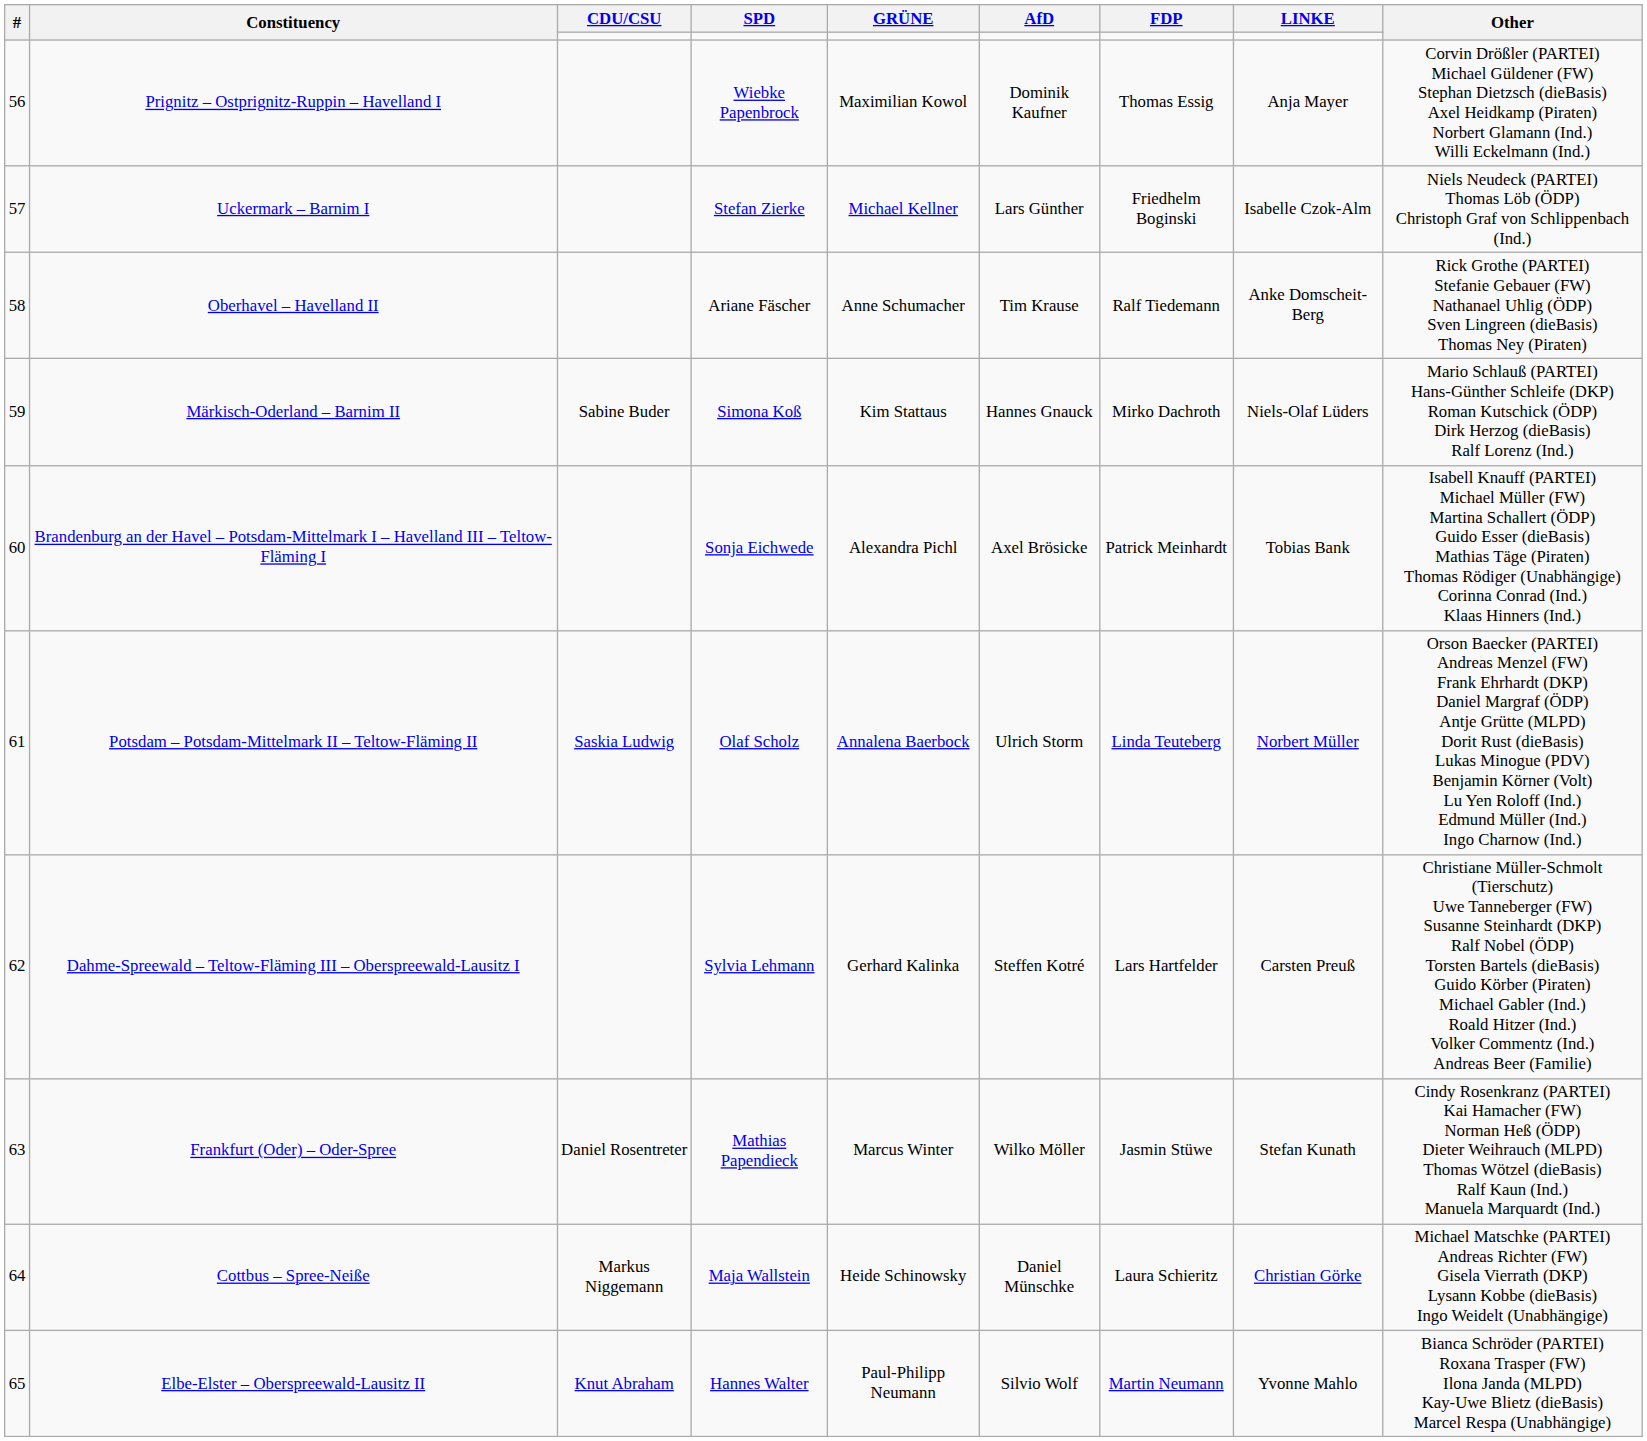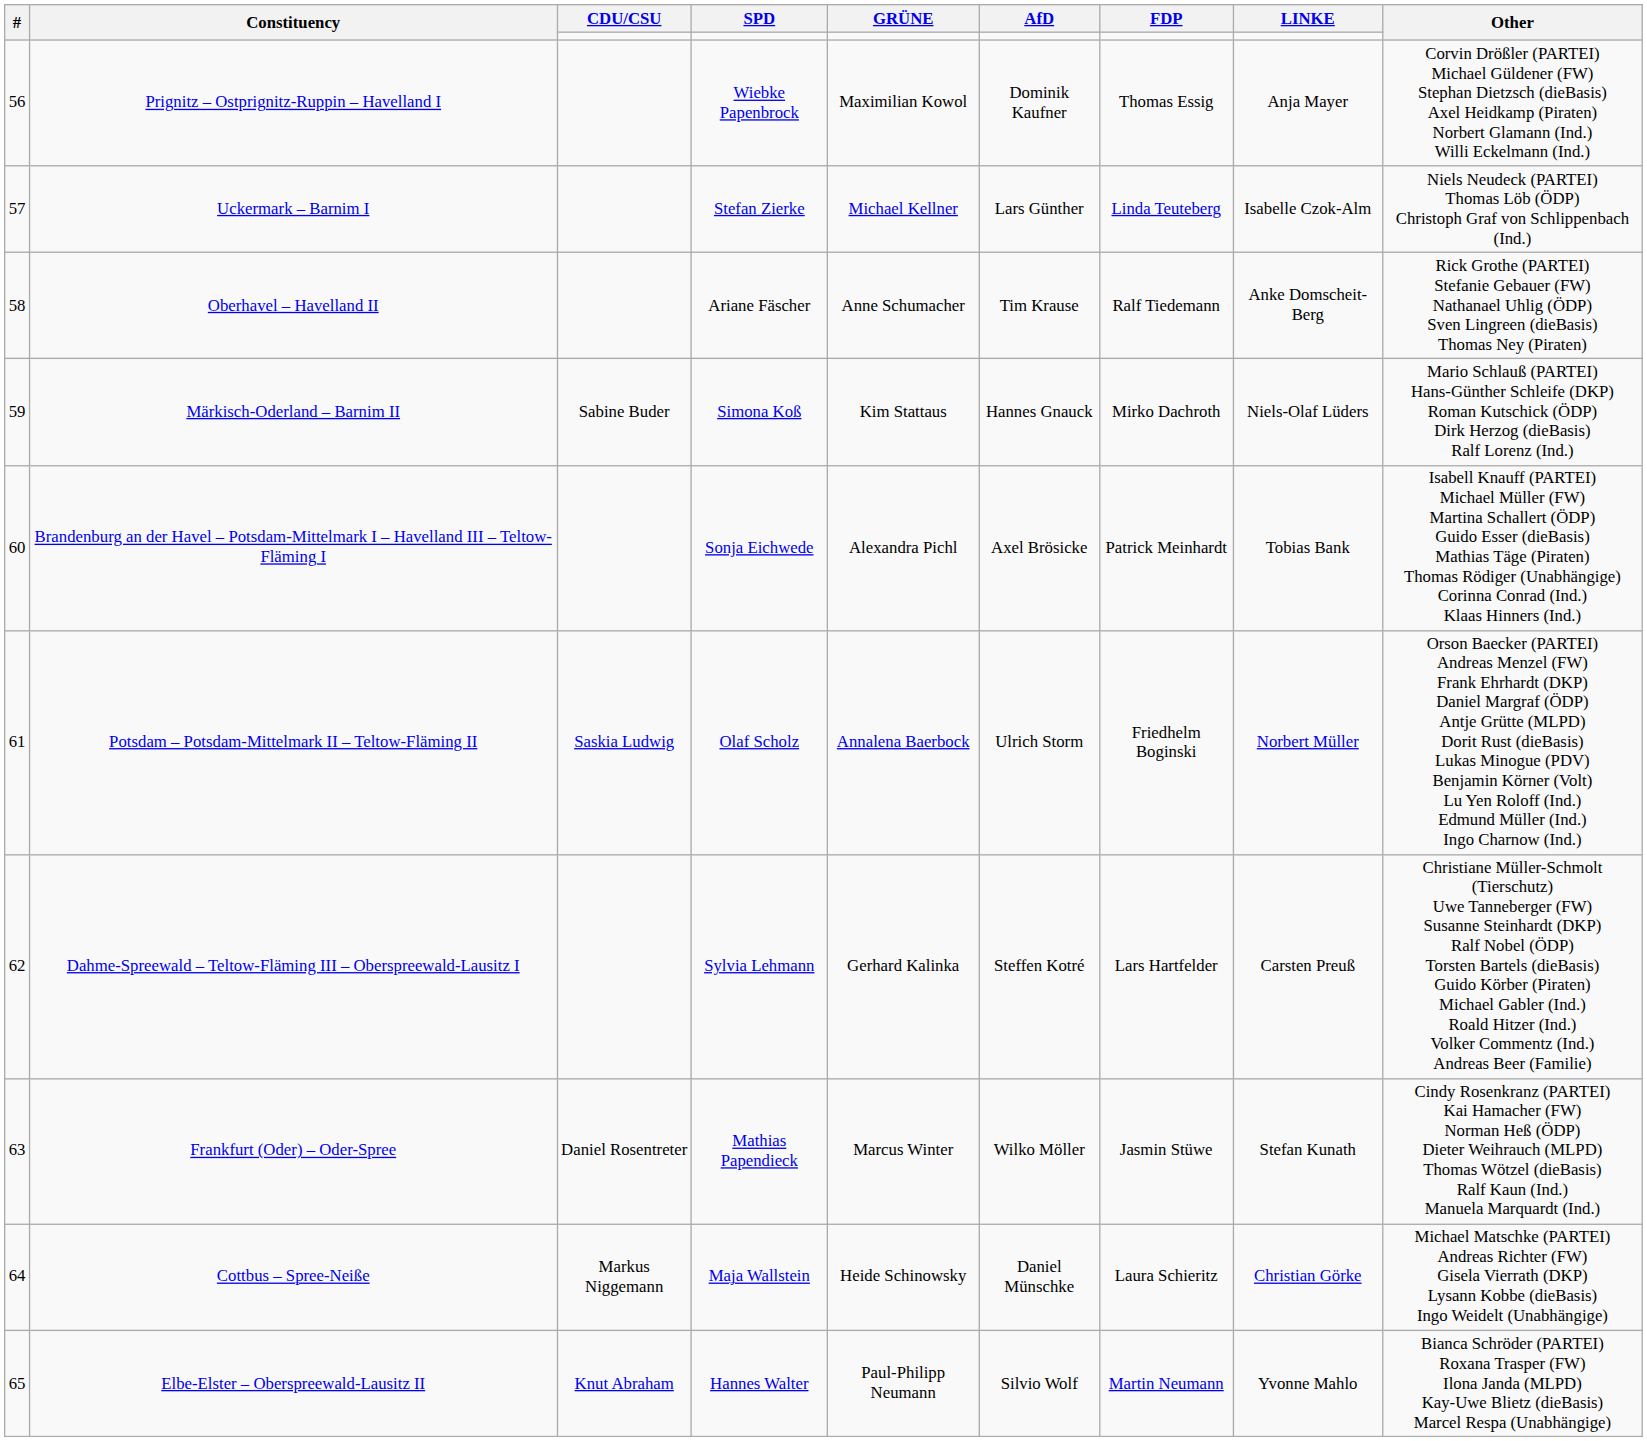 <table class=wikitable style="text-align:center; font-size:80%">
 <tr>
 <th rowspan=2>#</th>
 <th rowspan=2>Constituency</th>
 <th><a href='#'>CDU/CSU</a></th>
 <th><a href='#'>SPD</a></th>
 <th><a href='#'>GRÜNE</a></th>
 <th><a href='#'>AfD</a></th>
 <th><a href='#'>FDP</a></th>
 <th><a href='#'>LINKE</a></th>
 <th rowspan=2>Other</th>
 </tr>
 <tr>
 <td bgcolor=></td>
 <td bgcolor=></td>
 <td bgcolor=></td>
 <td bgcolor=></td>
 <td bgcolor=></td>
 <td bgcolor=></td>
 </tr>
 <tr>
 <td>56</td>
 <td><a href='#'>Prignitz – Ostprignitz-Ruppin – Havelland I</a></td>
 <td></td>
 <td><a href='#'>Wiebke Papenbrock</a></td>
 <td>Maximilian Kowol</td>
 <td>Dominik Kaufner</td>
 <td>Thomas Essig</td>
 <td>Anja Mayer</td>
 <td>Corvin Drößler (PARTEI)<br>Michael Güldener (FW)<br>Stephan Dietzsch (dieBasis)<br>Axel Heidkamp (Piraten)<br>Norbert Glamann (Ind.)<br>Willi Eckelmann (Ind.)</td>
 </tr>
 <tr>
 <td>57</td>
 <td><a href='#'>Uckermark – Barnim I</a></td>
 <td></td>
 <td><a href='#'>Stefan Zierke</a></td>
 <td><a href='#'>Michael Kellner</a></td>
 <td>Lars Günther</td>
-<td>Friedhelm Boginski</td>
+<td><a href='#'>Linda Teuteberg</a></td>
 <td>Isabelle Czok-Alm</td>
 <td>Niels Neudeck (PARTEI)<br>Thomas Löb (ÖDP)<br>Christoph Graf von Schlippenbach (Ind.)</td>
 </tr>
 <tr>
 <td>58</td>
 <td><a href='#'>Oberhavel – Havelland II</a></td>
 <td></td>
 <td>Ariane Fäscher</td>
 <td>Anne Schumacher</td>
 <td>Tim Krause</td>
 <td>Ralf Tiedemann</td>
 <td>Anke Domscheit-Berg</td>
 <td>Rick Grothe (PARTEI)<br>Stefanie Gebauer (FW)<br>Nathanael Uhlig (ÖDP)<br>Sven Lingreen (dieBasis)<br>Thomas Ney (Piraten)</td>
 </tr>
 <tr>
 <td>59</td>
 <td><a href='#'>Märkisch-Oderland – Barnim II</a></td>
 <td>Sabine Buder</td>
 <td><a href='#'>Simona Koß</a></td>
 <td>Kim Stattaus</td>
 <td>Hannes Gnauck</td>
 <td>Mirko Dachroth</td>
 <td>Niels-Olaf Lüders</td>
 <td>Mario Schlauß (PARTEI)<br>Hans-Günther Schleife (DKP)<br>Roman Kutschick (ÖDP)<br>Dirk Herzog (dieBasis)<br>Ralf Lorenz (Ind.)</td>
 </tr>
 <tr>
 <td>60</td>
 <td><a href='#'>Brandenburg an der Havel – Potsdam-Mittelmark I – Havelland III – Teltow-Fläming I</a></td>
 <td></td>
 <td><a href='#'>Sonja Eichwede</a></td>
 <td>Alexandra Pichl</td>
 <td>Axel Brösicke</td>
 <td>Patrick Meinhardt</td>
 <td>Tobias Bank</td>
 <td>Isabell Knauff (PARTEI)<br>Michael Müller (FW)<br>Martina Schallert (ÖDP)<br>Guido Esser (dieBasis)<br>Mathias Täge (Piraten)<br>Thomas Rödiger (Unabhängige)<br>Corinna Conrad (Ind.)<br>Klaas Hinners (Ind.)</td>
 </tr>
 <tr>
 <td>61</td>
 <td><a href='#'>Potsdam – Potsdam-Mittelmark II – Teltow-Fläming II</a></td>
 <td><a href='#'>Saskia Ludwig</a></td>
 <td><a href='#'>Olaf Scholz</a></td>
 <td><a href='#'>Annalena Baerbock</a></td>
 <td>Ulrich Storm</td>
-<td><a href='#'>Linda Teuteberg</a></td>
+<td>Friedhelm Boginski</td>
 <td><a href='#'>Norbert Müller</a></td>
 <td>Orson Baecker (PARTEI)<br>Andreas Menzel (FW)<br>Frank Ehrhardt (DKP)<br>Daniel Margraf (ÖDP)<br>Antje Grütte (MLPD)<br>Dorit Rust (dieBasis)<br>Lukas Minogue (PDV)<br>Benjamin Körner (Volt)<br>Lu Yen Roloff (Ind.)<br>Edmund Müller (Ind.)<br>Ingo Charnow (Ind.)</td>
 </tr>
 <tr>
 <td>62</td>
 <td><a href='#'>Dahme-Spreewald – Teltow-Fläming III – Oberspreewald-Lausitz I</a></td>
 <td></td>
 <td><a href='#'>Sylvia Lehmann</a></td>
 <td>Gerhard Kalinka</td>
 <td>Steffen Kotré</td>
 <td>Lars Hartfelder</td>
 <td>Carsten Preuß</td>
 <td>Christiane Müller-Schmolt (Tierschutz)<br>Uwe Tanneberger (FW)<br>Susanne Steinhardt (DKP)<br>Ralf Nobel (ÖDP)<br>Torsten Bartels (dieBasis)<br>Guido Körber (Piraten)<br>Michael Gabler (Ind.)<br>Roald Hitzer (Ind.)<br>Volker Commentz (Ind.)<br>Andreas Beer (Familie)</td>
 </tr>
 <tr>
 <td>63</td>
 <td><a href='#'>Frankfurt (Oder) – Oder-Spree</a></td>
 <td>Daniel Rosentreter</td>
 <td><a href='#'>Mathias Papendieck</a></td>
 <td>Marcus Winter</td>
 <td>Wilko Möller</td>
 <td>Jasmin Stüwe</td>
 <td>Stefan Kunath</td>
 <td>Cindy Rosenkranz (PARTEI)<br>Kai Hamacher (FW)<br>Norman Heß (ÖDP)<br>Dieter Weihrauch (MLPD)<br>Thomas Wötzel (dieBasis)<br>Ralf Kaun (Ind.)<br>Manuela Marquardt (Ind.)</td>
 </tr>
 <tr>
 <td>64</td>
 <td><a href='#'>Cottbus – Spree-Neiße</a></td>
 <td>Markus Niggemann</td>
 <td><a href='#'>Maja Wallstein</a></td>
 <td>Heide Schinowsky</td>
 <td>Daniel Münschke</td>
 <td>Laura Schieritz</td>
 <td><a href='#'>Christian Görke</a></td>
 <td>Michael Matschke (PARTEI)<br>Andreas Richter (FW)<br>Gisela Vierrath (DKP)<br>Lysann Kobbe (dieBasis)<br>Ingo Weidelt (Unabhängige)</td>
 </tr>
 <tr>
 <td>65</td>
 <td><a href='#'>Elbe-Elster – Oberspreewald-Lausitz II</a></td>
 <td><a href='#'>Knut Abraham</a></td>
 <td><a href='#'>Hannes Walter</a></td>
 <td>Paul-Philipp Neumann</td>
 <td>Silvio Wolf</td>
 <td><a href='#'>Martin Neumann</a></td>
 <td>Yvonne Mahlo</td>
 <td>Bianca Schröder (PARTEI)<br>Roxana Trasper (FW)<br>Ilona Janda (MLPD)<br>Kay-Uwe Blietz (dieBasis)<br>Marcel Respa (Unabhängige)</td>
 </tr>
 </table>
